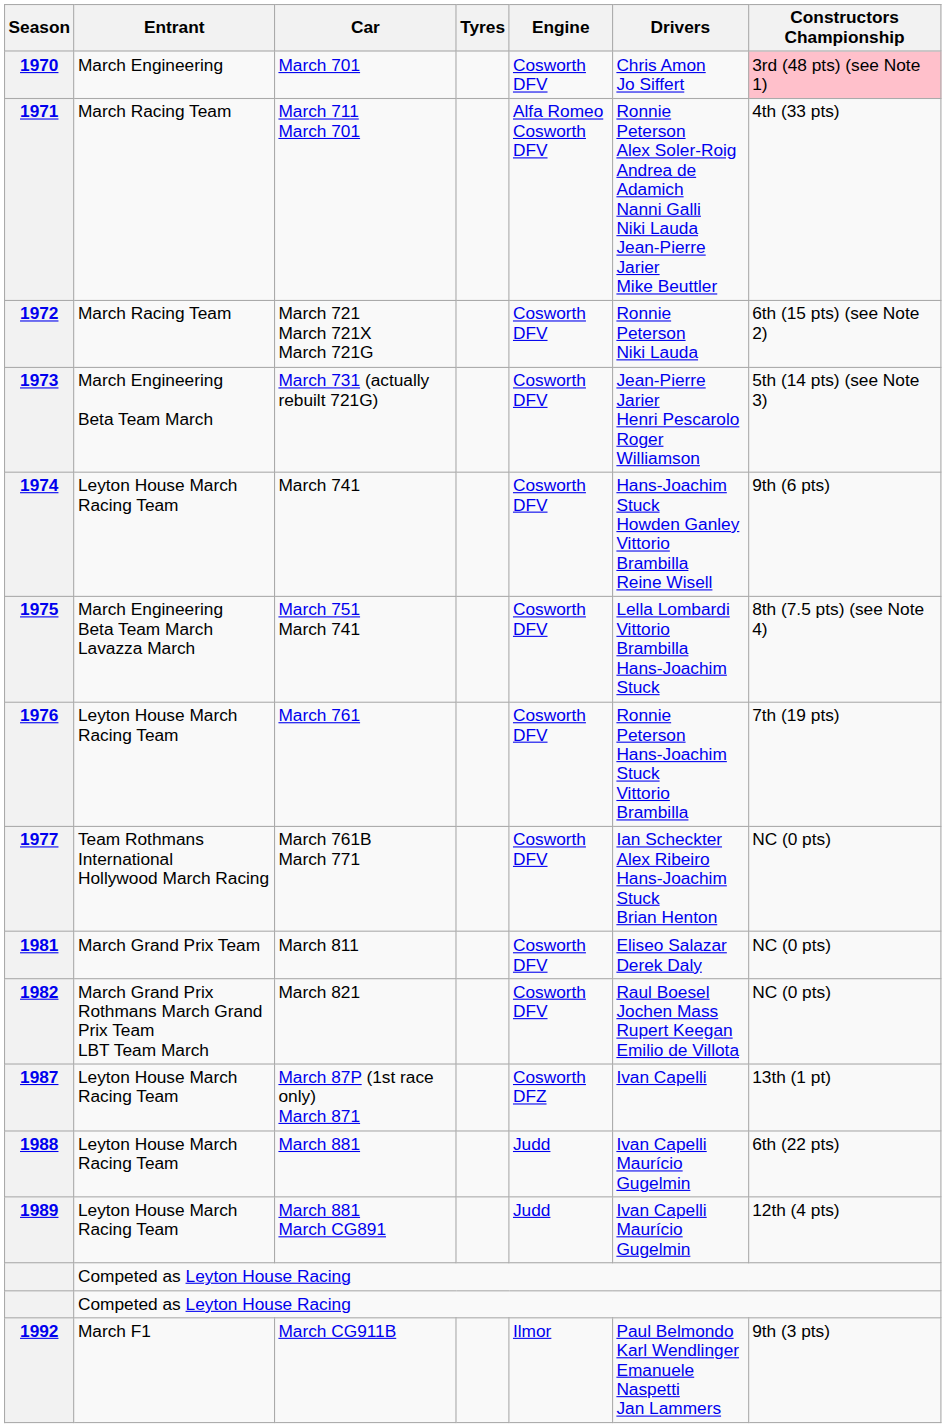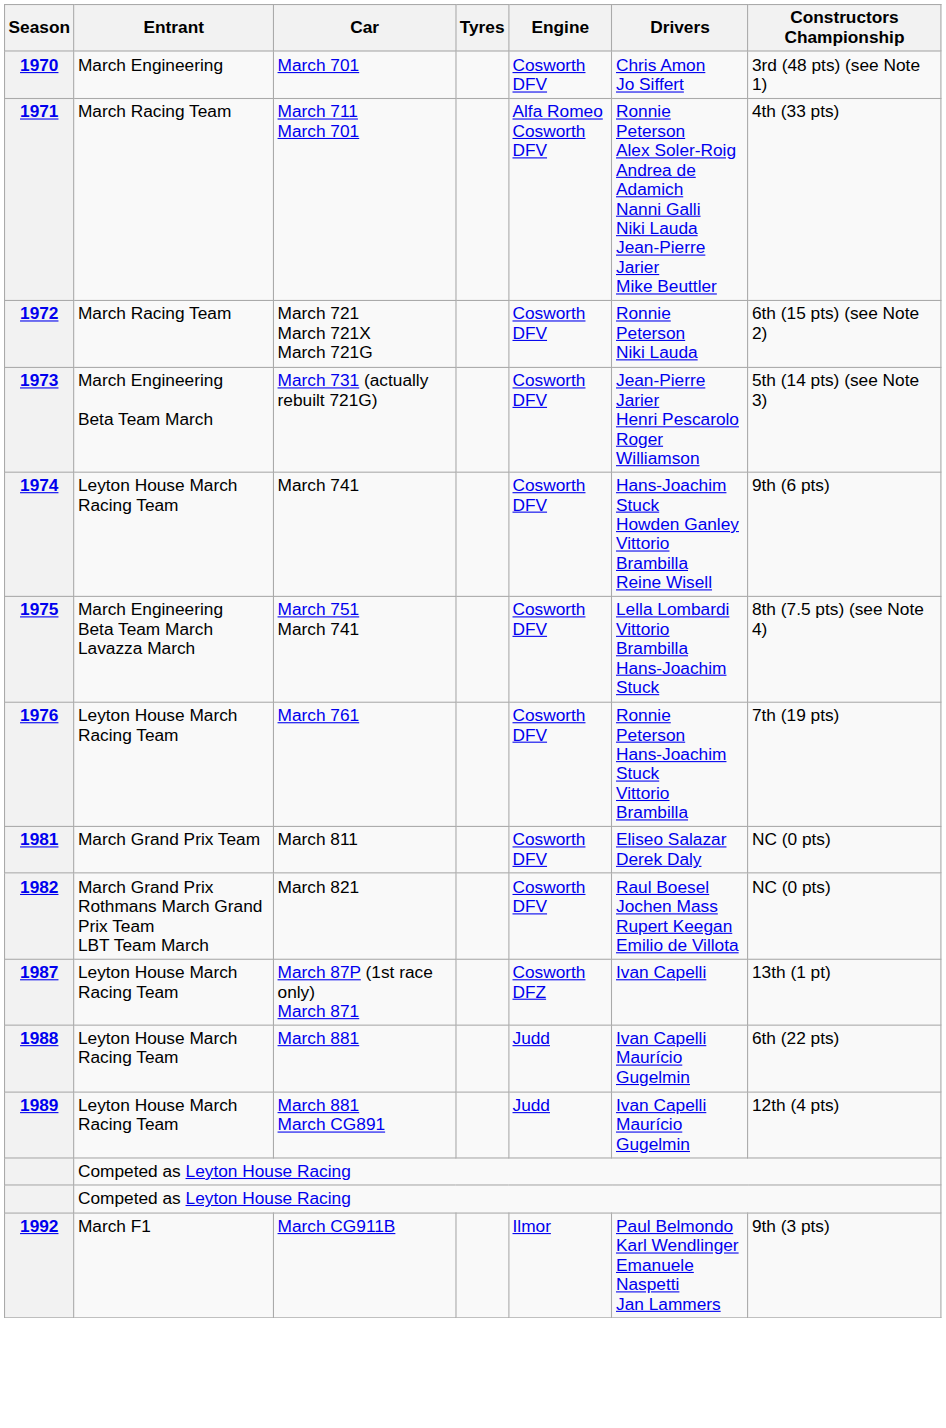 <table class="wikitable">
 <tr>
 <th>Season</th>
 <th>Entrant</th>
 <th>Car</th>
 <th>Tyres</th>
 <th>Engine</th>
 <th>Drivers</th>
 <th>Constructors Championship</th>
 </tr>
 <tr style="vertical-align: top">
 <th><a href='#'>1970</a></th>
 <td>March Engineering</td>
 <td><a href='#'>March 701</a></td>
 <td></td>
 <td><a href='#'>Cosworth DFV</a></td>
 <td><a href='#'>Chris Amon</a><br><a href='#'>Jo Siffert</a></td>
-<td style="background: pink;">3rd (48 pts) (see Note 1)</td>
+<td>3rd (48 pts) (see Note 1)</td>
 </tr>
 <tr style="vertical-align: top">
 <th><a href='#'>1971</a></th>
 <td>March Racing Team</td>
 <td><a href='#'>March 711</a><br><a href='#'>March 701</a></td>
 <td></td>
 <td><a href='#'>Alfa Romeo</a><br><a href='#'>Cosworth DFV</a></td>
 <td><a href='#'>Ronnie Peterson</a><br><a href='#'>Alex Soler-Roig</a><br><a href='#'>Andrea de Adamich</a><br><a href='#'>Nanni Galli</a><br><a href='#'>Niki Lauda</a><br><a href='#'>Jean-Pierre Jarier</a><br><a href='#'>Mike Beuttler</a></td>
 <td>4th (33 pts)</td>
 </tr>
 <tr style="vertical-align: top">
 <th><a href='#'>1972</a></th>
 <td>March Racing Team</td>
 <td>March 721<br>March 721X<br>March 721G</td>
 <td></td>
 <td><a href='#'>Cosworth DFV</a></td>
 <td><a href='#'>Ronnie Peterson</a><br><a href='#'>Niki Lauda</a></td>
 <td>6th (15 pts) (see Note 2)</td>
 </tr>
 <tr style="vertical-align: top">
 <th><a href='#'>1973</a></th>
 <td>March Engineering<br><br>Beta Team March</td>
 <td><a href='#'>March 731</a> (actually rebuilt 721G)</td>
 <td></td>
 <td><a href='#'>Cosworth DFV</a></td>
 <td><a href='#'>Jean-Pierre Jarier</a><br><a href='#'>Henri Pescarolo</a><br><a href='#'>Roger Williamson</a></td>
 <td>5th (14 pts) (see Note 3)</td>
 </tr>
 <tr style="vertical-align: top">
 <th><a href='#'>1974</a></th>
 <td>Leyton House March Racing Team</td>
 <td>March 741</td>
 <td></td>
 <td><a href='#'>Cosworth DFV</a></td>
 <td><a href='#'>Hans-Joachim Stuck</a><br><a href='#'>Howden Ganley</a><br><a href='#'>Vittorio Brambilla</a><br><a href='#'>Reine Wisell</a></td>
 <td>9th (6 pts)</td>
 </tr>
 <tr style="vertical-align: top">
 <th><a href='#'>1975</a></th>
 <td>March Engineering<br>Beta Team March<br>Lavazza March</td>
 <td><a href='#'>March 751</a><br>March 741</td>
 <td></td>
 <td><a href='#'>Cosworth DFV</a></td>
 <td><a href='#'>Lella Lombardi</a><br><a href='#'>Vittorio Brambilla</a><br><a href='#'>Hans-Joachim Stuck</a></td>
 <td>8th (7.5 pts) (see Note 4)</td>
 </tr>
 <tr style="vertical-align: top">
 <th><a href='#'>1976</a></th>
 <td>Leyton House March Racing Team</td>
 <td><a href='#'>March 761</a></td>
 <td></td>
 <td><a href='#'>Cosworth DFV</a></td>
 <td><a href='#'>Ronnie Peterson</a><br><a href='#'>Hans-Joachim Stuck</a><br><a href='#'>Vittorio Brambilla</a><br></td>
 <td>7th (19 pts)</td>
-</tr>
-<tr style="vertical-align: top">
-<th><a href='#'>1977</a></th>
-<td>Team Rothmans International<br>Hollywood March Racing</td>
-<td>March 761B<br>March 771</td>
-<td></td>
-<td><a href='#'>Cosworth DFV</a></td>
-<td><a href='#'>Ian Scheckter</a><br><a href='#'>Alex Ribeiro</a><br><a href='#'>Hans-Joachim Stuck</a><br><a href='#'>Brian Henton</a></td>
-<td>NC (0 pts)</td>
 </tr>
 <tr style="vertical-align: top">
 <th><a href='#'>1981</a></th>
 <td>March Grand Prix Team</td>
 <td>March 811</td>
 <td><br></td>
 <td><a href='#'>Cosworth DFV</a></td>
 <td><a href='#'>Eliseo Salazar</a><br><a href='#'>Derek Daly</a></td>
 <td>NC (0 pts)</td>
 </tr>
 <tr style="vertical-align: top">
 <th><a href='#'>1982</a></th>
 <td>March Grand Prix<br>Rothmans March Grand Prix Team<br>LBT Team March</td>
 <td>March 821</td>
 <td><br></td>
 <td><a href='#'>Cosworth DFV</a></td>
 <td><a href='#'>Raul Boesel</a><br><a href='#'>Jochen Mass</a><br><a href='#'>Rupert Keegan</a><br><a href='#'>Emilio de Villota</a></td>
 <td>NC (0 pts)</td>
 </tr>
 <tr style="vertical-align: top">
 <th><a href='#'>1987</a></th>
 <td>Leyton House March Racing Team</td>
 <td><a href='#'>March 87P</a> (1st race only)<br><a href='#'>March 871</a></td>
 <td></td>
 <td><a href='#'>Cosworth DFZ</a></td>
 <td><a href='#'>Ivan Capelli</a></td>
 <td>13th (1 pt)</td>
 </tr>
 <tr style="vertical-align: top">
 <th><a href='#'>1988</a></th>
 <td>Leyton House March Racing Team</td>
 <td><a href='#'>March 881</a></td>
 <td></td>
 <td><a href='#'>Judd</a></td>
 <td><a href='#'>Ivan Capelli</a><br><a href='#'>Maurício Gugelmin</a></td>
 <td>6th (22 pts)</td>
 </tr>
 <tr style="vertical-align: top">
 <th><a href='#'>1989</a></th>
 <td>Leyton House March Racing Team</td>
 <td><a href='#'>March 881</a><br><a href='#'>March CG891</a></td>
 <td></td>
 <td><a href='#'>Judd</a></td>
 <td><a href='#'>Ivan Capelli</a><br><a href='#'>Maurício Gugelmin</a></td>
 <td>12th (4 pts)</td>
 </tr>
 <tr style="vertical-align: top">
 <th></th>
 <td colspan="6">Competed as <a href='#'>Leyton House Racing</a></td>
 </tr>
 <tr style="vertical-align: top">
 <th></th>
 <td colspan="6">Competed as <a href='#'>Leyton House Racing</a></td>
 </tr>
 <tr style="vertical-align: top">
 <th><a href='#'>1992</a></th>
 <td>March F1</td>
 <td><a href='#'>March CG911B</a></td>
 <td></td>
 <td><a href='#'>Ilmor</a></td>
 <td><a href='#'>Paul Belmondo</a><br><a href='#'>Karl Wendlinger</a><br><a href='#'>Emanuele Naspetti</a><br><a href='#'>Jan Lammers</a></td>
 <td>9th (3 pts)</td>
 </tr>
 </table>
